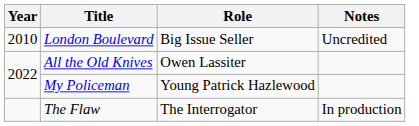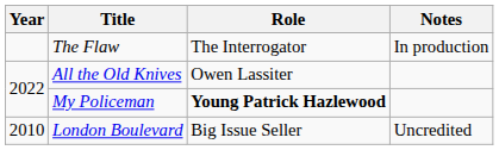 <table class="wikitable">
 <tr>
 <th>Year</th>
 <th>Title</th>
 <th>Role</th>
 <th>Notes</th>
 </tr>
 <tr>
-<td>2010</td>
-<td><em><a href='#'>London Boulevard</a></em></td>
-<td>Big Issue Seller</td>
-<td>Uncredited</td>
+<td></td>
+<td><em>The Flaw</em></td>
+<td>The Interrogator</td>
+<td>In production</td>
 </tr>
 <tr>
 <td rowspan="2">2022</td>
 <td><em><a href='#'>All the Old Knives</a></em></td>
 <td>Owen Lassiter</td>
 <td></td>
 </tr>
 <tr>
 <td><em><a href='#'>My Policeman</a></em></td>
-<td>Young Patrick Hazlewood</td>
+<td><strong>Young Patrick Hazlewood</strong></td>
 <td></td>
 </tr>
 <tr>
-<td></td>
-<td><em>The Flaw</em></td>
-<td>The Interrogator</td>
-<td>In production</td>
+<td>2010</td>
+<td><em><a href='#'>London Boulevard</a></em></td>
+<td>Big Issue Seller</td>
+<td>Uncredited</td>
 </tr>
 </table>
